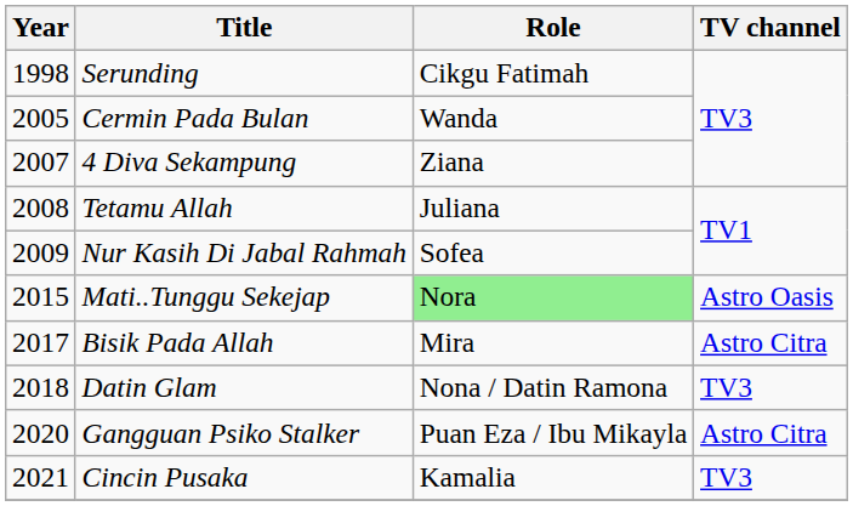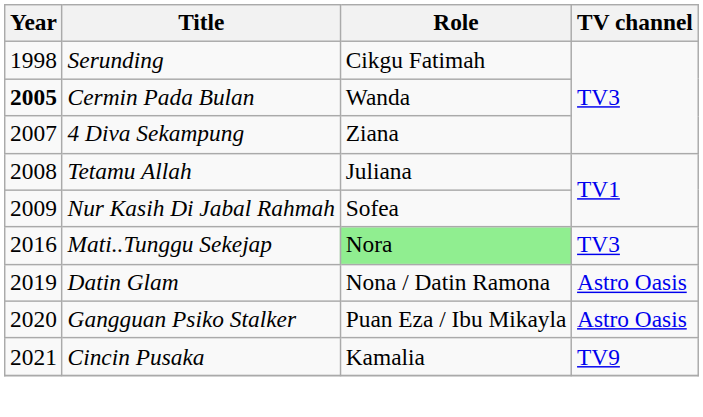 <table class="wikitable">
 <tr>
 <th>Year</th>
 <th>Title</th>
 <th>Role</th>
 <th>TV channel</th>
 </tr>
 <tr>
 <td>1998</td>
 <td><em>Serunding</em></td>
 <td>Cikgu Fatimah</td>
 <td rowspan="3"><a href='#'>TV3</a></td>
 </tr>
 <tr>
-<td>2005</td>
+<td><strong>2005</strong></td>
 <td><em>Cermin Pada Bulan</em></td>
 <td>Wanda</td>
 </tr>
 <tr>
 <td>2007</td>
 <td><em>4 Diva Sekampung</em></td>
 <td>Ziana</td>
 </tr>
 <tr>
 <td>2008</td>
 <td><em>Tetamu Allah</em></td>
 <td>Juliana</td>
 <td rowspan="2"><a href='#'>TV1</a></td>
 </tr>
 <tr>
 <td>2009</td>
 <td><em>Nur Kasih Di Jabal Rahmah</em></td>
 <td>Sofea</td>
 </tr>
 <tr>
-<td>2015</td>
+<td>2016</td>
 <td><em>Mati..Tunggu Sekejap</em></td>
 <td style="background: lightgreen;">Nora</td>
-<td><a href='#'>Astro Oasis</a></td>
+<td><a href='#'>TV3</a></td>
 </tr>
 <tr>
-<td>2017</td>
-<td><em>Bisik Pada Allah</em></td>
-<td>Mira</td>
-<td><a href='#'>Astro Citra</a></td>
-</tr>
-<tr>
-<td>2018</td>
+<td>2019</td>
 <td><em>Datin Glam</em></td>
 <td>Nona / Datin Ramona</td>
-<td><a href='#'>TV3</a></td>
+<td><a href='#'>Astro Oasis</a></td>
 </tr>
 <tr>
 <td>2020</td>
 <td><em>Gangguan Psiko Stalker</em></td>
 <td>Puan Eza / Ibu Mikayla</td>
-<td><a href='#'>Astro Citra</a></td>
+<td><a href='#'>Astro Oasis</a></td>
 </tr>
 <tr>
 <td>2021</td>
 <td><em>Cincin Pusaka</em></td>
 <td>Kamalia</td>
-<td><a href='#'>TV3</a></td>
+<td><a href='#'>TV9</a></td>
 </tr>
 <tr>
 </tr>
 </table>
